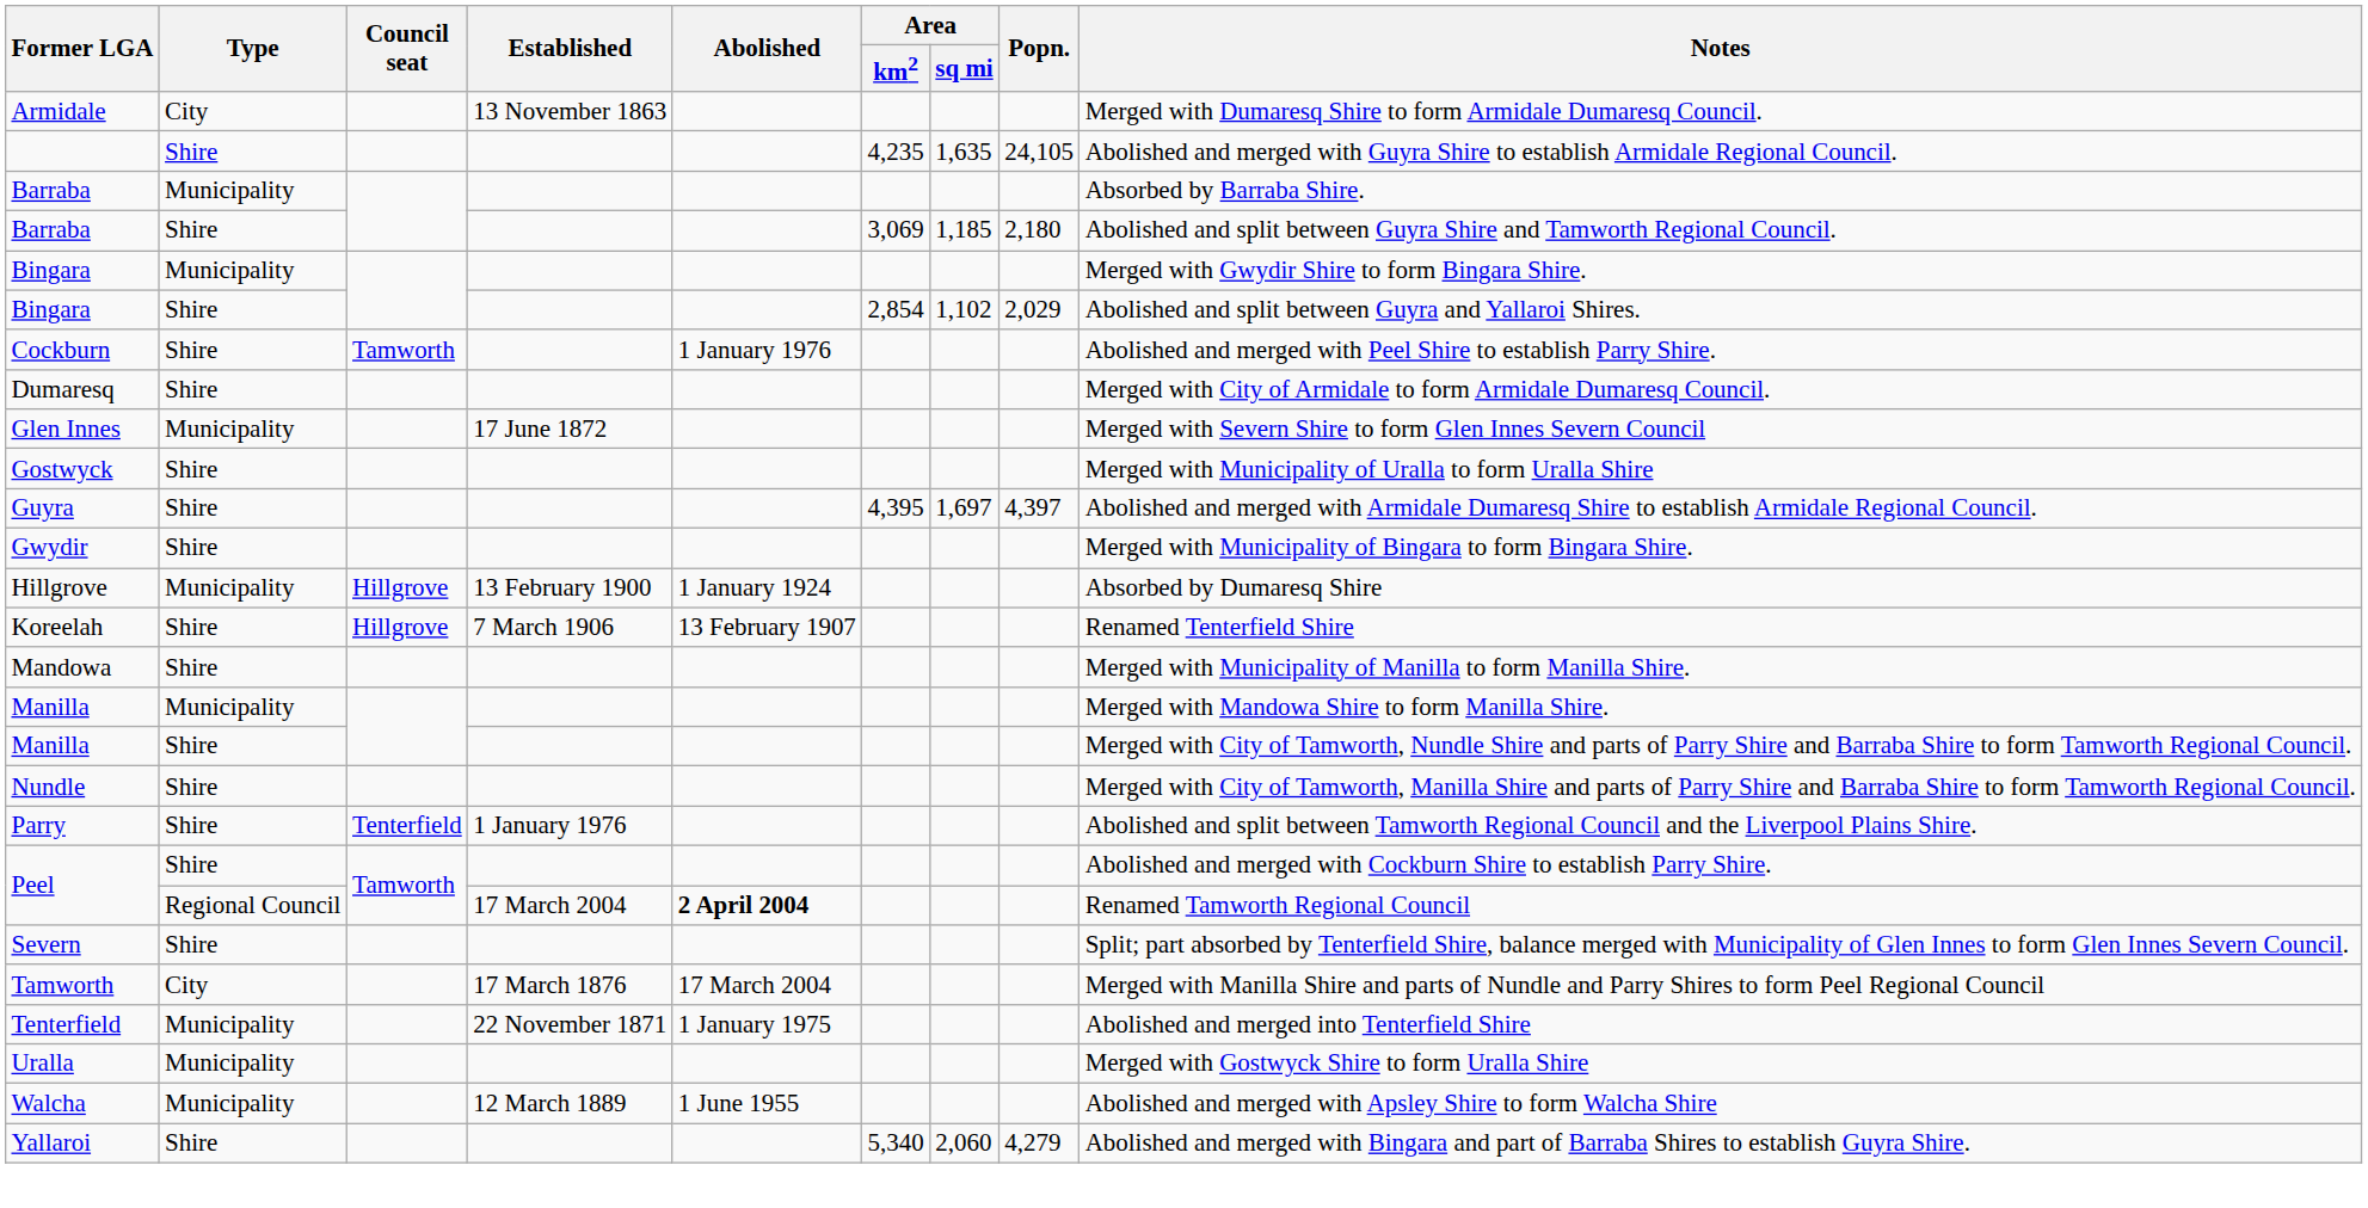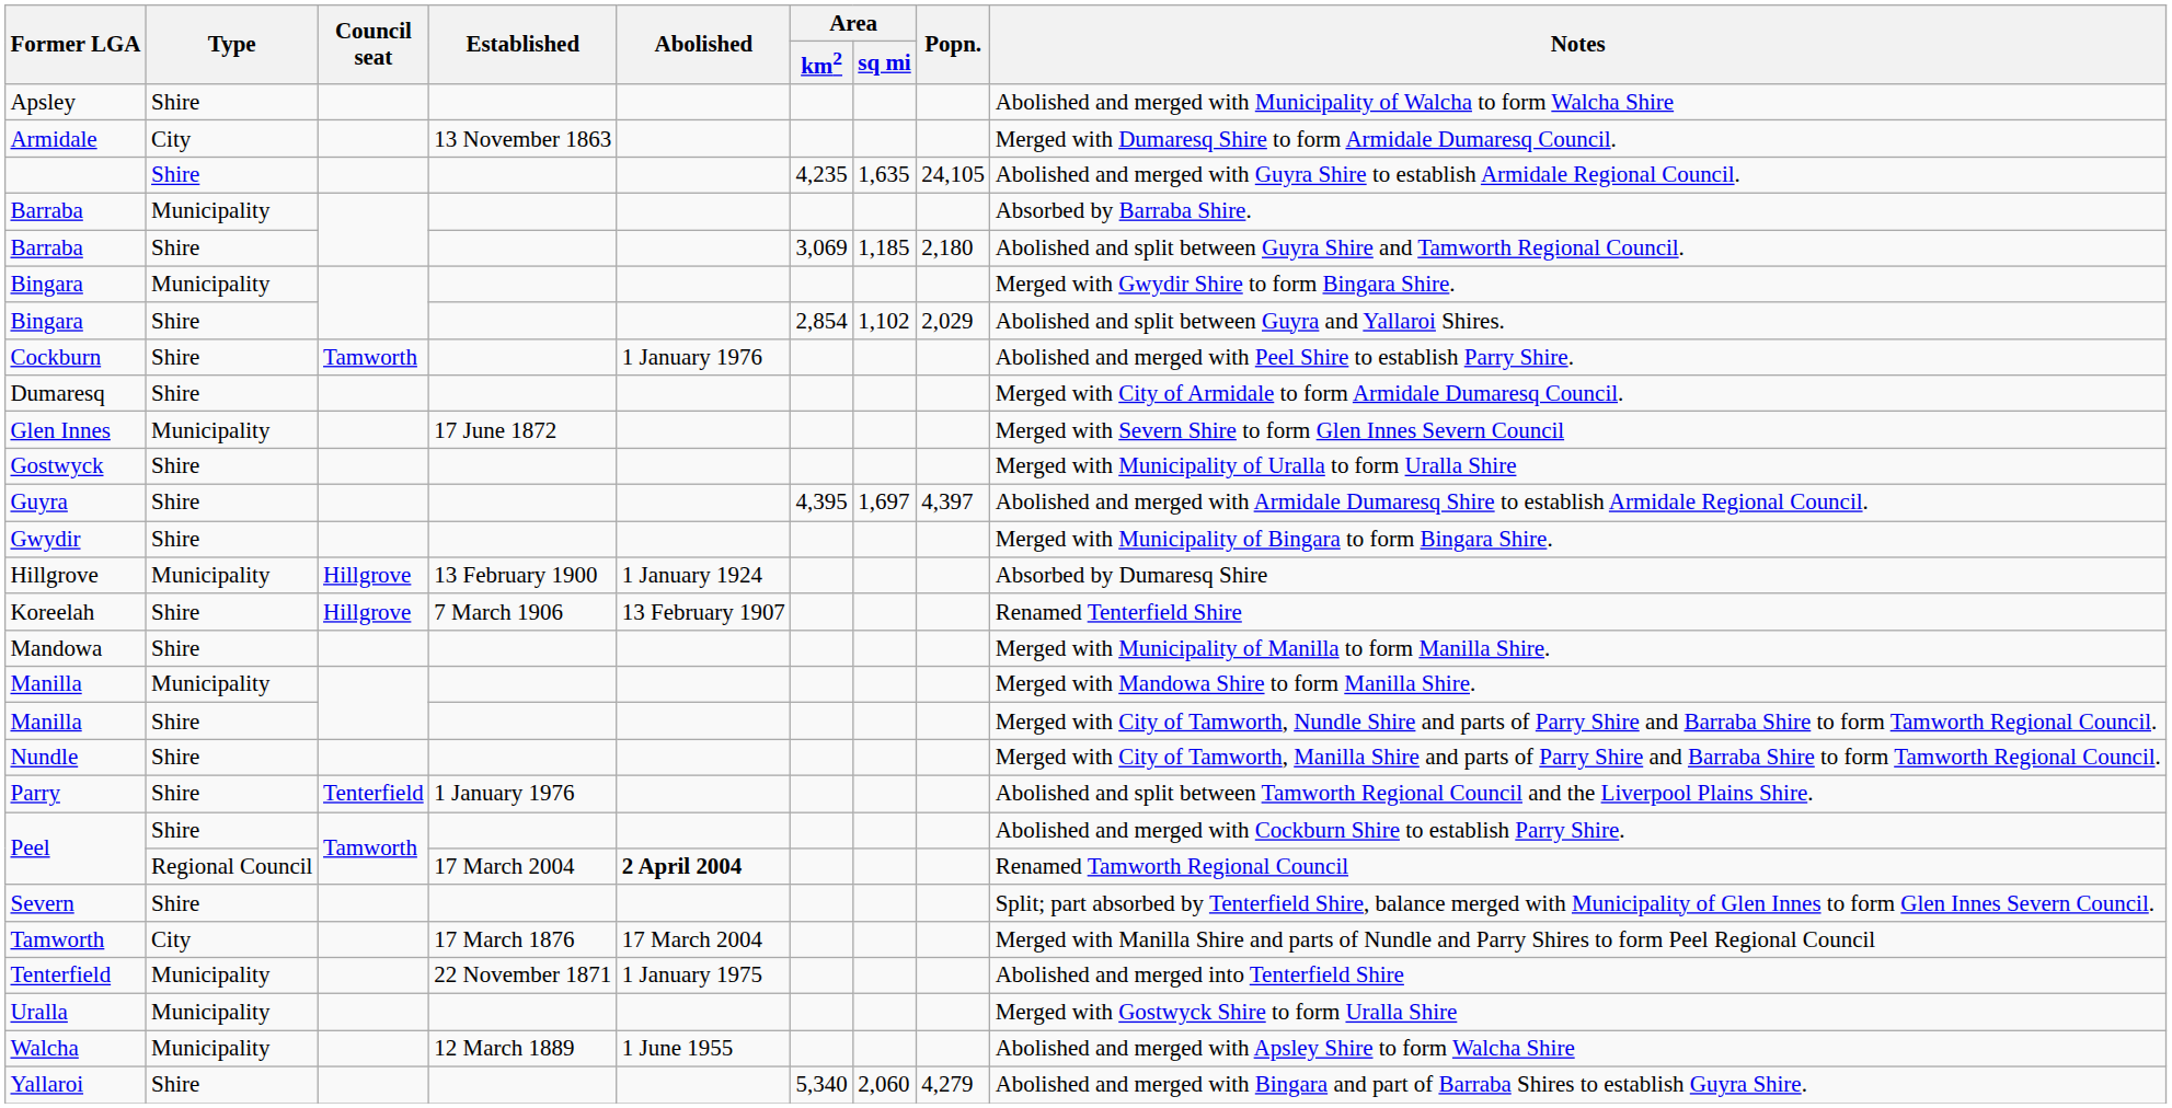 <table class="wikitable sortable">
 <tr>
 <th rowspan="2">Former LGA</th>
 <th rowspan="2">Type</th>
 <th rowspan="2">Council<br>seat</th>
 <th rowspan="2">Established</th>
 <th rowspan="2">Abolished</th>
 <th colspan="2">Area</th>
 <th rowspan="2">Popn.<br></th>
 <th rowspan="2">Notes</th>
 </tr>
 <tr>
 <th><a href='#'>km<sup>2</sup></a></th>
 <th><a href='#'>sq mi</a></th>
+</tr>
+<tr>
+<td>Apsley</td>
+<td>Shire</td>
+<td></td>
+<td></td>
+<td></td>
+<td></td>
+<td></td>
+<td></td>
+<td>Abolished and merged with <a href='#'>Municipality of Walcha</a> to form <a href='#'>Walcha Shire</a></td>
 </tr>
 <tr>
 <td><a href='#'>Armidale</a></td>
 <td>City</td>
 <td></td>
 <td>13 November 1863</td>
 <td></td>
 <td></td>
 <td></td>
 <td></td>
 <td>Merged with <a href='#'>Dumaresq Shire</a> to form <a href='#'>Armidale Dumaresq Council</a>.</td>
 </tr>
 <tr>
 <td></td>
 <td><a href='#'>Shire</a></td>
 <td></td>
 <td></td>
 <td></td>
 <td>4,235</td>
 <td>1,635</td>
 <td>24,105<br></td>
 <td>Abolished and merged with <a href='#'>Guyra Shire</a> to establish <a href='#'>Armidale Regional Council</a>.</td>
 </tr>
 <tr>
 <td><a href='#'>Barraba</a></td>
 <td>Municipality</td>
 <td rowspan="2"></td>
 <td></td>
 <td></td>
 <td></td>
 <td></td>
 <td></td>
 <td>Absorbed by <a href='#'>Barraba Shire</a>.</td>
 </tr>
 <tr>
 <td><a href='#'>Barraba</a></td>
 <td>Shire</td>
 <td></td>
 <td></td>
 <td>3,069</td>
 <td>1,185</td>
 <td>2,180<br></td>
 <td>Abolished and split between <a href='#'>Guyra Shire</a> and <a href='#'>Tamworth Regional Council</a>.</td>
 </tr>
 <tr>
 <td><a href='#'>Bingara</a></td>
 <td>Municipality</td>
 <td rowspan="2"></td>
 <td></td>
 <td></td>
 <td></td>
 <td></td>
 <td></td>
 <td>Merged with <a href='#'>Gwydir Shire</a> to form <a href='#'>Bingara Shire</a>.</td>
 </tr>
 <tr>
 <td><a href='#'>Bingara</a></td>
 <td>Shire</td>
 <td></td>
 <td></td>
 <td>2,854</td>
 <td>1,102</td>
 <td>2,029<br></td>
 <td>Abolished and split between <a href='#'>Guyra</a> and <a href='#'>Yallaroi</a> Shires.</td>
 </tr>
 <tr>
 <td><a href='#'>Cockburn</a></td>
 <td>Shire</td>
 <td><a href='#'>Tamworth</a></td>
 <td></td>
 <td>1 January 1976</td>
 <td></td>
 <td></td>
 <td></td>
 <td>Abolished and merged with <a href='#'>Peel Shire</a> to establish <a href='#'>Parry Shire</a>.</td>
 </tr>
 <tr>
 <td>Dumaresq</td>
 <td>Shire</td>
 <td></td>
 <td></td>
 <td></td>
 <td></td>
 <td></td>
 <td></td>
 <td>Merged with <a href='#'>City of Armidale</a> to form <a href='#'>Armidale Dumaresq Council</a>.</td>
 </tr>
 <tr>
 <td><a href='#'>Glen Innes</a></td>
 <td>Municipality</td>
 <td></td>
 <td>17 June 1872</td>
 <td></td>
 <td></td>
 <td></td>
 <td></td>
 <td>Merged with <a href='#'>Severn Shire</a> to form <a href='#'>Glen Innes Severn Council</a></td>
 </tr>
 <tr>
 <td><a href='#'>Gostwyck</a></td>
 <td>Shire</td>
 <td></td>
 <td></td>
 <td></td>
 <td></td>
 <td></td>
 <td></td>
 <td>Merged with <a href='#'>Municipality of Uralla</a> to form <a href='#'>Uralla Shire</a></td>
 </tr>
 <tr>
 <td><a href='#'>Guyra</a></td>
 <td>Shire</td>
 <td></td>
 <td></td>
 <td></td>
 <td>4,395</td>
 <td>1,697</td>
 <td>4,397<br></td>
 <td>Abolished and merged with <a href='#'>Armidale Dumaresq Shire</a> to establish <a href='#'>Armidale Regional Council</a>.</td>
 </tr>
 <tr>
 <td><a href='#'>Gwydir</a></td>
 <td>Shire</td>
 <td></td>
 <td></td>
 <td></td>
 <td></td>
 <td></td>
 <td></td>
 <td>Merged with <a href='#'>Municipality of Bingara</a> to form <a href='#'>Bingara Shire</a>.</td>
 </tr>
 <tr>
 <td>Hillgrove</td>
 <td>Municipality</td>
 <td><a href='#'>Hillgrove</a></td>
 <td>13 February 1900</td>
 <td>1 January 1924</td>
 <td></td>
 <td></td>
 <td></td>
 <td>Absorbed by Dumaresq Shire</td>
 </tr>
 <tr>
 <td>Koreelah</td>
 <td>Shire</td>
 <td><a href='#'>Hillgrove</a></td>
 <td>7 March 1906</td>
 <td>13 February 1907</td>
 <td></td>
 <td></td>
 <td></td>
 <td>Renamed <a href='#'>Tenterfield Shire</a></td>
 </tr>
 <tr>
 <td>Mandowa</td>
 <td>Shire</td>
 <td></td>
 <td></td>
 <td></td>
 <td></td>
 <td></td>
 <td></td>
 <td>Merged with <a href='#'>Municipality of Manilla</a> to form <a href='#'>Manilla Shire</a>.</td>
 </tr>
 <tr>
 <td><a href='#'>Manilla</a></td>
 <td>Municipality</td>
 <td rowspan="2"></td>
 <td></td>
 <td></td>
 <td></td>
 <td></td>
 <td></td>
 <td>Merged with <a href='#'>Mandowa Shire</a> to form <a href='#'>Manilla Shire</a>.</td>
 </tr>
 <tr>
 <td><a href='#'>Manilla</a></td>
 <td>Shire</td>
 <td></td>
 <td></td>
 <td></td>
 <td></td>
 <td></td>
 <td>Merged with <a href='#'>City of Tamworth</a>, <a href='#'>Nundle Shire</a> and parts of <a href='#'>Parry Shire</a> and <a href='#'>Barraba Shire</a> to form <a href='#'>Tamworth Regional Council</a>.</td>
 </tr>
 <tr>
 <td><a href='#'>Nundle</a></td>
 <td>Shire</td>
 <td></td>
 <td></td>
 <td></td>
 <td></td>
 <td></td>
 <td></td>
 <td>Merged with <a href='#'>City of Tamworth</a>, <a href='#'>Manilla Shire</a> and parts of <a href='#'>Parry Shire</a> and <a href='#'>Barraba Shire</a> to form <a href='#'>Tamworth Regional Council</a>.</td>
 </tr>
 <tr>
 <td><a href='#'>Parry</a></td>
 <td>Shire</td>
 <td><a href='#'>Tenterfield</a></td>
 <td>1 January 1976</td>
 <td></td>
 <td></td>
 <td></td>
 <td></td>
 <td>Abolished and split between <a href='#'>Tamworth Regional Council</a> and the <a href='#'>Liverpool Plains Shire</a>.</td>
 </tr>
 <tr>
 <td rowspan="2"><a href='#'>Peel</a></td>
 <td>Shire</td>
 <td rowspan="2"><a href='#'>Tamworth</a></td>
 <td></td>
 <td></td>
 <td></td>
 <td></td>
 <td></td>
 <td>Abolished and merged with <a href='#'>Cockburn Shire</a> to establish <a href='#'>Parry Shire</a>.</td>
 </tr>
 <tr>
 <td>Regional Council</td>
 <td>17 March 2004</td>
 <td><strong>2 April 2004 </strong></td>
 <td></td>
 <td></td>
 <td></td>
 <td>Renamed <a href='#'>Tamworth Regional Council</a></td>
 </tr>
 <tr>
 <td><a href='#'>Severn</a></td>
 <td>Shire</td>
 <td></td>
 <td></td>
 <td></td>
 <td></td>
 <td></td>
 <td></td>
 <td>Split; part absorbed by <a href='#'>Tenterfield Shire</a>, balance merged with <a href='#'>Municipality of Glen Innes</a> to form <a href='#'>Glen Innes Severn Council</a>.</td>
 </tr>
 <tr>
 <td><a href='#'>Tamworth</a></td>
 <td>City</td>
 <td></td>
 <td>17 March 1876</td>
 <td>17 March 2004</td>
 <td></td>
 <td></td>
 <td></td>
 <td>Merged with Manilla Shire and parts of Nundle and Parry Shires to form Peel Regional Council</td>
 </tr>
 <tr>
 <td><a href='#'>Tenterfield</a></td>
 <td>Municipality</td>
 <td></td>
 <td>22 November 1871</td>
 <td>1 January 1975 </td>
 <td></td>
 <td></td>
 <td></td>
 <td>Abolished and merged into <a href='#'>Tenterfield Shire</a></td>
 </tr>
 <tr>
 <td><a href='#'>Uralla</a></td>
 <td>Municipality</td>
 <td></td>
 <td></td>
 <td></td>
 <td></td>
 <td></td>
 <td></td>
 <td>Merged with <a href='#'>Gostwyck Shire</a> to form <a href='#'>Uralla Shire</a></td>
 </tr>
 <tr>
 <td><a href='#'>Walcha</a></td>
 <td>Municipality</td>
 <td></td>
 <td>12 March 1889</td>
 <td>1 June 1955</td>
 <td></td>
 <td></td>
 <td></td>
 <td>Abolished and merged with <a href='#'>Apsley Shire</a> to form <a href='#'>Walcha Shire</a></td>
 </tr>
 <tr>
 <td><a href='#'>Yallaroi</a></td>
 <td>Shire</td>
 <td></td>
 <td></td>
 <td></td>
 <td>5,340</td>
 <td>2,060</td>
 <td>4,279<br></td>
 <td>Abolished and merged with <a href='#'>Bingara</a> and part of <a href='#'>Barraba</a> Shires to establish <a href='#'>Guyra Shire</a>.</td>
 </tr>
 </table>
